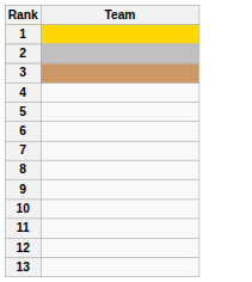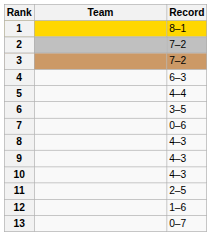 <table class="wikitable">
 <tr>
 <th>Rank</th>
 <th width=200px>Team</th>
+<th>Record</th>
 </tr>
 <tr bgcolor=gold>
 <th>1</th>
 <td></td>
+<td>8–1</td>
 </tr>
 <tr bgcolor=silver>
 <th>2</th>
 <td></td>
+<td>7–2</td>
 </tr>
 <tr bgcolor=cc9966>
 <th>3</th>
 <td></td>
+<td>7–2</td>
 </tr>
 <tr>
 <th>4</th>
 <td></td>
+<td>6–3</td>
 </tr>
 <tr>
 <th>5</th>
 <td></td>
+<td>4–4</td>
 </tr>
 <tr>
 <th>6</th>
 <td></td>
+<td>3–5</td>
 </tr>
 <tr>
 <th>7</th>
 <td></td>
+<td>0–6</td>
 </tr>
 <tr>
 <th>8</th>
 <td></td>
+<td>4–3</td>
 </tr>
 <tr>
 <th>9</th>
 <td></td>
+<td>4–3</td>
 </tr>
 <tr>
 <th>10</th>
 <td></td>
+<td>4–3</td>
 </tr>
 <tr>
 <th>11</th>
 <td></td>
+<td>2–5</td>
 </tr>
 <tr>
 <th>12</th>
 <td></td>
+<td>1–6</td>
 </tr>
 <tr>
 <th>13</th>
 <td></td>
+<td>0–7</td>
 </tr>
 </table>
